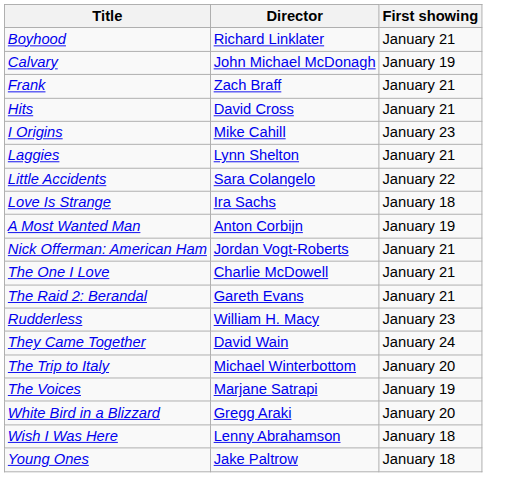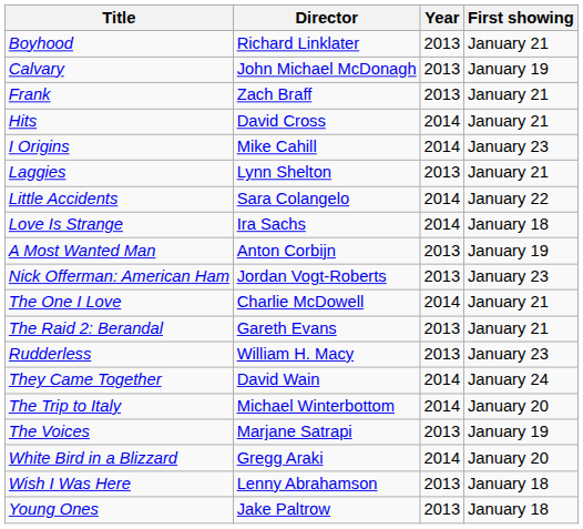 <table class="wikitable sortable">
 <tr>
 <th>Title</th>
 <th>Director</th>
+<th>Year</th>
 <th>First showing</th>
 </tr>
 <tr>
 <td><em><a href='#'>Boyhood</a></em></td>
 <td><a href='#'>Richard Linklater</a></td>
+<td>2013</td>
 <td>January 21</td>
 </tr>
 <tr>
 <td><em><a href='#'>Calvary</a></em></td>
 <td><a href='#'>John Michael McDonagh</a></td>
+<td>2013</td>
 <td>January 19</td>
 </tr>
 <tr>
 <td><em><a href='#'>Frank</a></em></td>
 <td><a href='#'>Zach Braff</a></td>
+<td>2013</td>
 <td>January 21</td>
 </tr>
 <tr>
 <td><em><a href='#'>Hits</a></em></td>
 <td><a href='#'>David Cross</a></td>
+<td>2014</td>
 <td>January 21</td>
 </tr>
 <tr>
 <td><em><a href='#'>I Origins</a></em></td>
 <td><a href='#'>Mike Cahill</a></td>
+<td>2014</td>
 <td>January 23</td>
 </tr>
 <tr>
 <td><em><a href='#'>Laggies</a></em></td>
 <td><a href='#'>Lynn Shelton</a></td>
+<td>2013</td>
 <td>January 21</td>
 </tr>
 <tr>
 <td><em><a href='#'>Little Accidents</a></em></td>
 <td><a href='#'>Sara Colangelo</a></td>
+<td>2014</td>
 <td>January 22</td>
 </tr>
 <tr>
 <td><em><a href='#'>Love Is Strange</a></em></td>
 <td><a href='#'>Ira Sachs</a></td>
+<td>2014</td>
 <td>January 18</td>
 </tr>
 <tr>
 <td><em><a href='#'>A Most Wanted Man</a></em></td>
 <td><a href='#'>Anton Corbijn</a></td>
+<td>2013</td>
 <td>January 19</td>
 </tr>
 <tr>
 <td><em><a href='#'>Nick Offerman: American Ham</a></em></td>
 <td><a href='#'>Jordan Vogt-Roberts</a></td>
-<td>January 21</td>
+<td>2013</td>
+<td>January 23</td>
 </tr>
 <tr>
 <td><em><a href='#'>The One I Love</a></em></td>
 <td><a href='#'>Charlie McDowell</a></td>
+<td>2014</td>
 <td>January 21</td>
 </tr>
 <tr>
 <td><em><a href='#'>The Raid 2: Berandal</a></em></td>
 <td><a href='#'>Gareth Evans</a></td>
+<td>2013</td>
 <td>January 21</td>
 </tr>
 <tr>
 <td><em><a href='#'>Rudderless</a></em></td>
 <td><a href='#'>William H. Macy</a></td>
+<td>2013</td>
 <td>January 23</td>
 </tr>
 <tr>
 <td><em><a href='#'>They Came Together</a></em></td>
 <td><a href='#'>David Wain</a></td>
+<td>2014</td>
 <td>January 24</td>
 </tr>
 <tr>
 <td><em><a href='#'>The Trip to Italy</a></em></td>
 <td><a href='#'>Michael Winterbottom</a></td>
+<td>2014</td>
 <td>January 20</td>
 </tr>
 <tr>
 <td><em><a href='#'>The Voices</a></em></td>
 <td><a href='#'>Marjane Satrapi</a></td>
+<td>2013</td>
 <td>January 19</td>
 </tr>
 <tr>
 <td><em><a href='#'>White Bird in a Blizzard</a></em></td>
 <td><a href='#'>Gregg Araki</a></td>
+<td>2014</td>
 <td>January 20</td>
 </tr>
 <tr>
 <td><em><a href='#'>Wish I Was Here</a></em></td>
 <td><a href='#'>Lenny Abrahamson</a></td>
+<td>2013</td>
 <td>January 18</td>
 </tr>
 <tr>
 <td><em><a href='#'>Young Ones</a></em></td>
 <td><a href='#'>Jake Paltrow</a></td>
+<td>2013</td>
 <td>January 18</td>
 </tr>
 </table>
